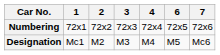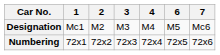 <table class="wikitable">
 <tr>
 <th>Car No.</th>
 <th>1</th>
 <th>2</th>
 <th>3</th>
 <th>4</th>
 <th>6</th>
 <th>7</th>
 </tr>
 <tr>
+<th>Designation</th>
+<td>Mc1</td>
+<td>M2</td>
+<td>M3</td>
+<td>M4</td>
+<td>M5</td>
+<td>Mc6</td>
+</tr>
+<tr>
 <th>Numbering</th>
 <td>72x1</td>
 <td>72x2</td>
 <td>72x3</td>
 <td>72x4</td>
 <td>72x5</td>
 <td>72x6</td>
 </tr>
-<tr>
-<th>Designation</th>
-<td>Mc1</td>
-<td>M2</td>
-<td>M3</td>
-<td>M4</td>
-<td>M5</td>
-<td>Mc6</td>
-</tr>
 </table>
